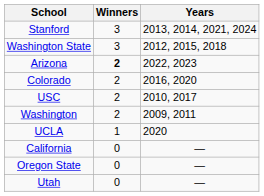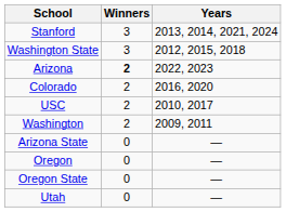 <table class=wikitable>
 <tr>
 <th>School</th>
 <th>Winners</th>
 <th>Years</th>
 </tr>
 <tr>
 <td align=center><a href='#'>Stanford</a></td>
 <td align=center>3</td>
 <td align=center>2013, 2014, 2021, 2024</td>
 </tr>
 <tr>
 <td align=center><a href='#'>Washington State</a></td>
 <td align=center>3</td>
 <td>2012, 2015, 2018</td>
 </tr>
 <tr>
 <td align=center><a href='#'>Arizona</a></td>
 <td align=center><strong>2</strong></td>
 <td>2022, 2023</td>
 </tr>
 <tr>
 <td align=center><a href='#'>Colorado</a></td>
 <td align=center>2</td>
 <td>2016, 2020</td>
 </tr>
 <tr>
 <td align=center><a href='#'>USC</a></td>
 <td align=center>2</td>
 <td>2010, 2017</td>
 </tr>
 <tr>
 <td align=center><a href='#'>Washington</a></td>
 <td align=center>2</td>
 <td>2009, 2011</td>
 </tr>
 <tr>
-<td align=center><a href='#'>UCLA</a></td>
-<td align=center>1</td>
-<td>2020</td>
+<td align=center><a href='#'>Arizona State</a></td>
+<td align=center>0</td>
+<td align=center>—</td>
 </tr>
 <tr>
-<td align=center><a href='#'>California</a></td>
+<td align=center><a href='#'>Oregon</a></td>
 <td align=center>0</td>
 <td align=center>—</td>
 </tr>
 <tr>
 <td align=center><a href='#'>Oregon State</a></td>
 <td align=center>0</td>
 <td align=center>—</td>
 </tr>
 <tr>
 <td align=center><a href='#'>Utah</a></td>
 <td align=center>0</td>
 <td align=center>—</td>
 </tr>
 </table>
